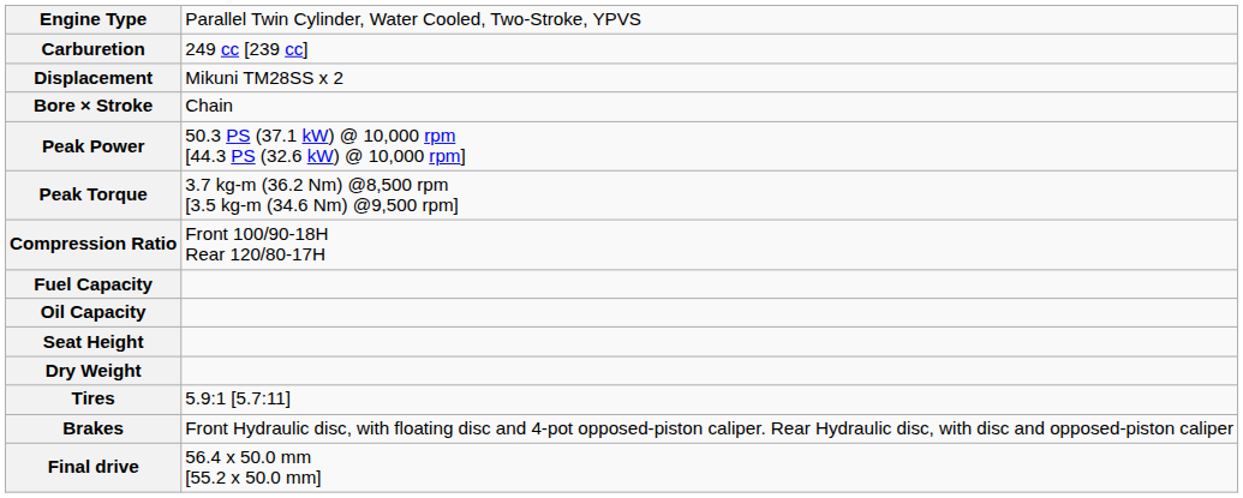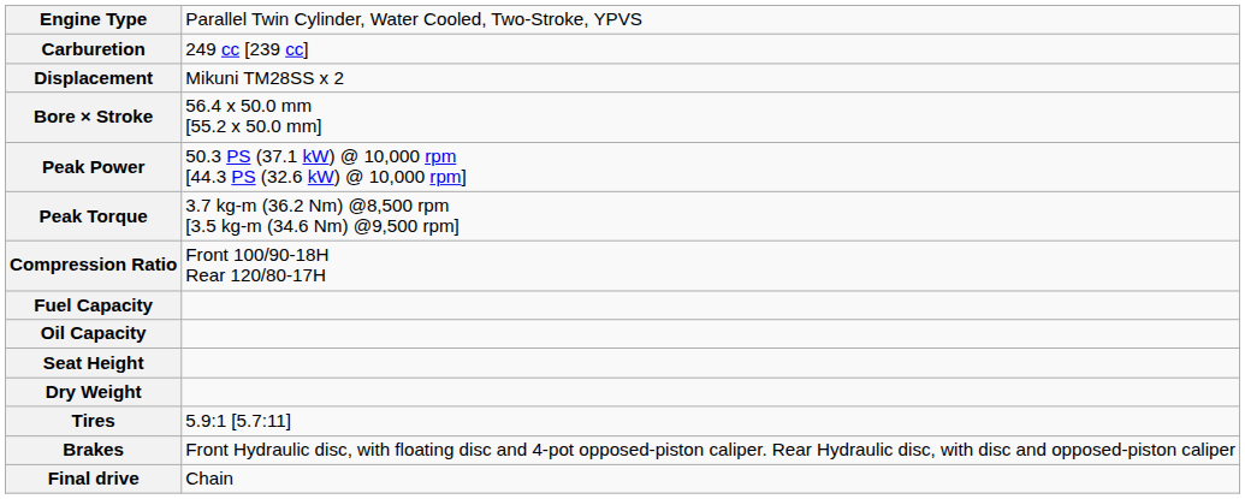 <table class="wikitable">
 <tr>
 <th>Engine Type</th>
 <td>Parallel Twin Cylinder, Water Cooled, Two-Stroke, YPVS</td>
 </tr>
 <tr>
 <th>Carburetion</th>
 <td>249 <a href='#'>cc</a> [239 <a href='#'>cc</a>]</td>
 </tr>
 <tr>
 <th>Displacement</th>
 <td>Mikuni TM28SS x 2</td>
 </tr>
 <tr>
 <th>Bore × Stroke</th>
-<td>Chain</td>
+<td>56.4 x 50.0 mm<br>[55.2 x 50.0 mm]</td>
 </tr>
 <tr>
 <th>Peak Power</th>
 <td>50.3 <a href='#'>PS</a> (37.1 <a href='#'>kW</a>) @ 10,000 <a href='#'>rpm</a><br>[44.3 <a href='#'>PS</a> (32.6 <a href='#'>kW</a>) @ 10,000 <a href='#'>rpm</a>]</td>
 </tr>
 <tr>
 <th>Peak Torque</th>
 <td>3.7 kg-m (36.2 Nm) @8,500 rpm<br>[3.5 kg-m (34.6 Nm) @9,500 rpm]</td>
 </tr>
 <tr>
 <th>Compression Ratio</th>
 <td>Front 100/90-18H<br>Rear 120/80-17H</td>
 </tr>
 <tr>
 <th>Fuel Capacity</th>
 <td></td>
 </tr>
 <tr>
 <th>Oil Capacity</th>
 <td></td>
 </tr>
 <tr>
 <th>Seat Height</th>
 <td></td>
 </tr>
 <tr>
 <th>Dry Weight</th>
 <td></td>
 </tr>
 <tr>
 <th>Tires</th>
 <td>5.9:1 [5.7:11]</td>
 </tr>
 <tr>
 <th>Brakes</th>
 <td>Front Hydraulic disc, with  floating disc and 4-pot opposed-piston caliper. Rear Hydraulic disc, with  disc and opposed-piston caliper</td>
 </tr>
 <tr>
 <th>Final drive</th>
-<td>56.4 x 50.0 mm<br>[55.2 x 50.0 mm]</td>
+<td>Chain</td>
 </tr>
 </table>
